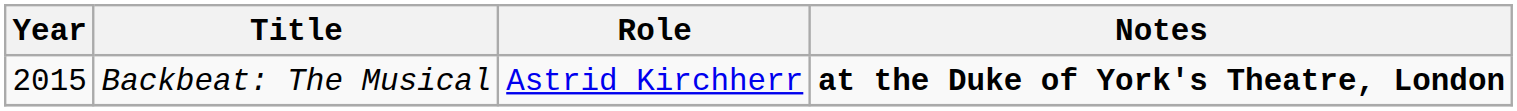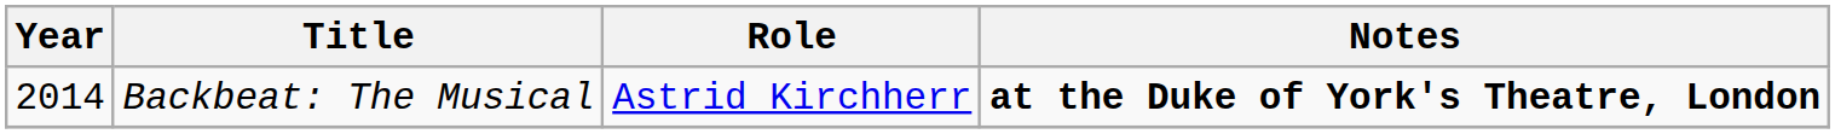 <table class="wikitable sortable">
 <tr>
 <th>Year</th>
 <th>Title</th>
 <th>Role</th>
 <th class="unsortable">Notes</th>
 </tr>
 <tr>
-<td>2015</td>
+<td>2014</td>
 <td><em>Backbeat: The Musical</em></td>
 <td><a href='#'>Astrid Kirchherr</a></td>
 <td><strong>at the Duke of York's Theatre, London</strong></td>
 </tr>
 <tr>
 </tr>
 </table>
